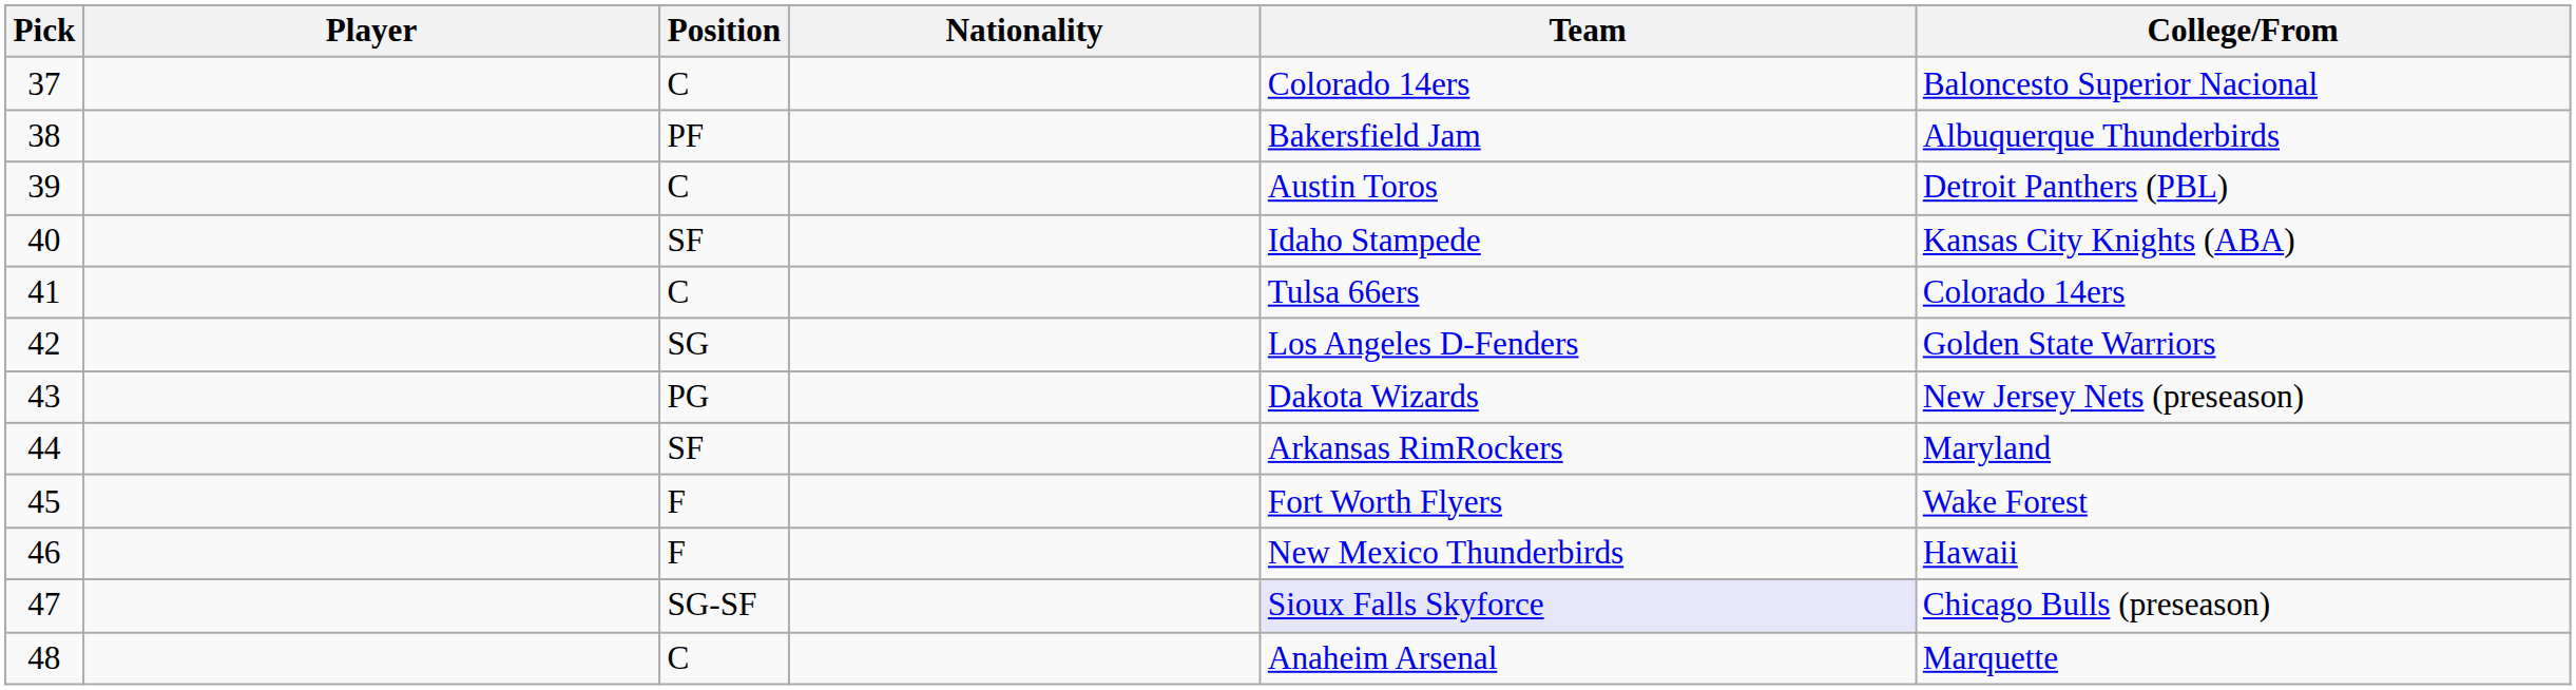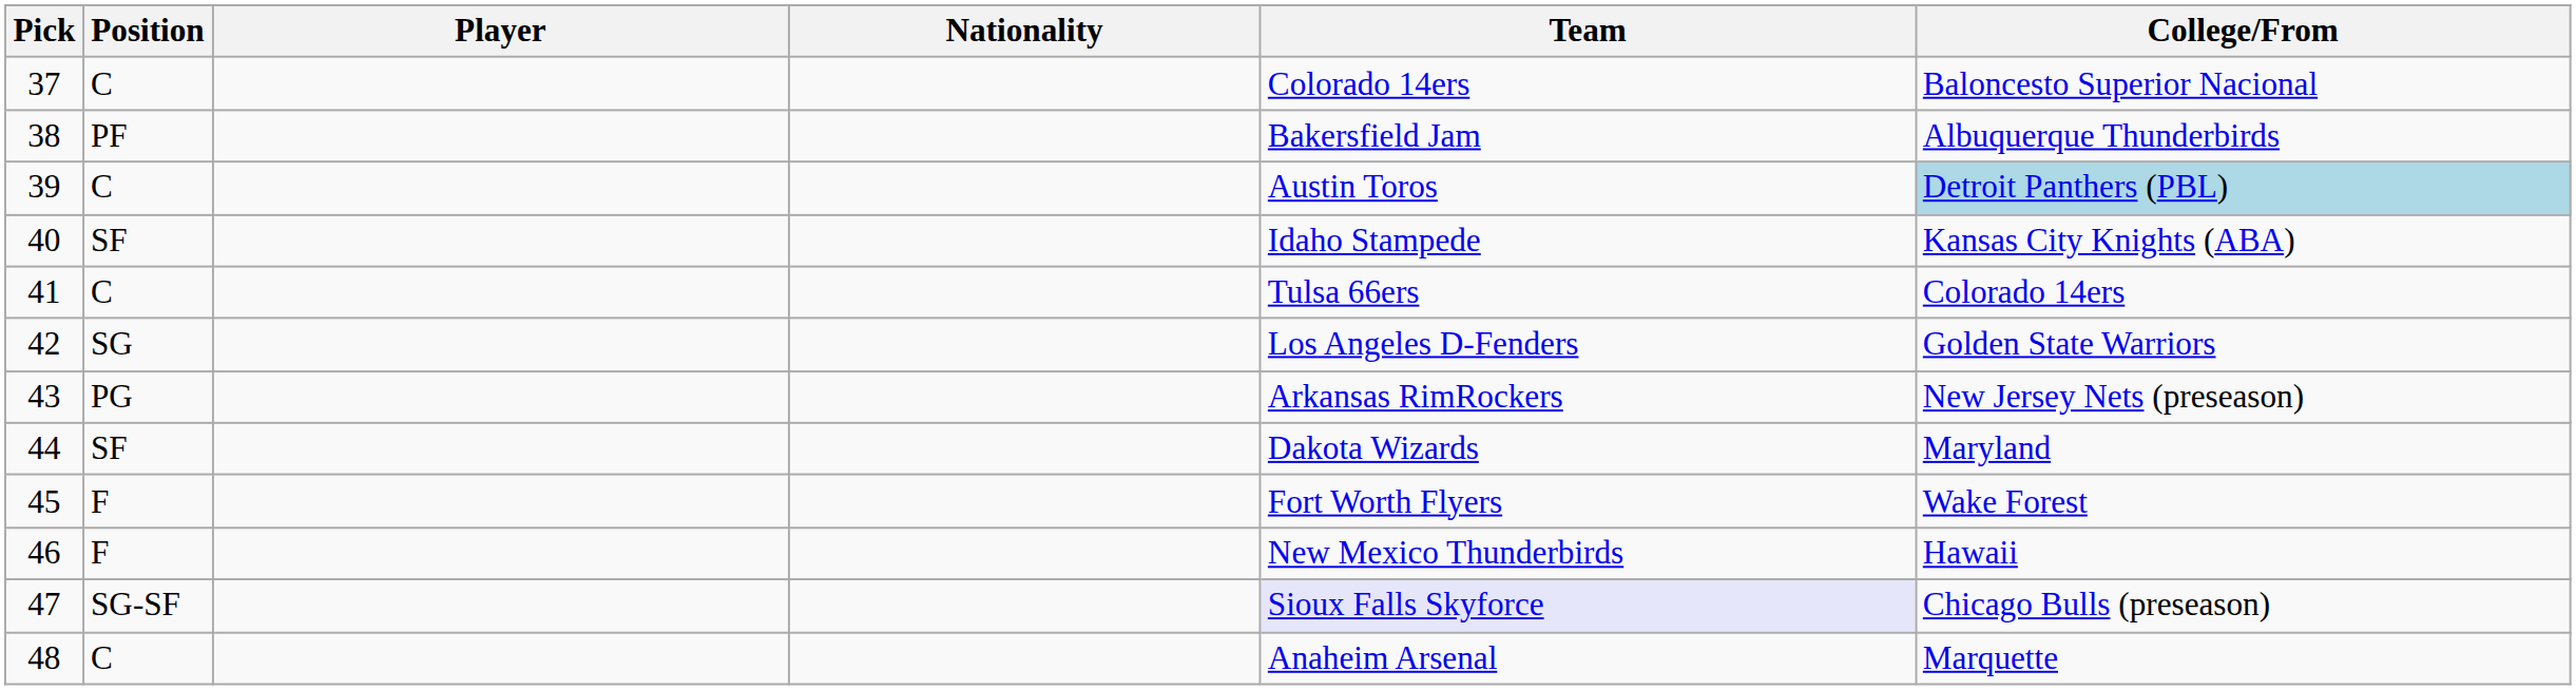 <table class="wikitable sortable">
 <tr>
 <th width="1%">Pick</th>
+<th width="1%">Position</th>
 <th width="22%">Player</th>
-<th width="1%">Position</th>
 <th width="18%">Nationality</th>
 <th width="25%">Team</th>
 <th width="25%">College/From</th>
 </tr>
 <tr>
 <td align=center>37</td>
+<td>C</td>
 <td></td>
-<td>C</td>
 <td><br></td>
 <td><a href='#'>Colorado 14ers</a></td>
 <td><a href='#'>Baloncesto Superior Nacional</a></td>
 </tr>
 <tr>
 <td align=center>38</td>
+<td>PF</td>
 <td></td>
-<td>PF</td>
 <td></td>
 <td><a href='#'>Bakersfield Jam</a></td>
 <td><a href='#'>Albuquerque Thunderbirds</a></td>
 </tr>
 <tr>
 <td align=center>39</td>
-<td></td>
 <td>C</td>
 <td></td>
+<td></td>
 <td><a href='#'>Austin Toros</a></td>
-<td><a href='#'>Detroit Panthers</a> (<a href='#'>PBL</a>)</td>
+<td style="background: lightblue;"><a href='#'>Detroit Panthers</a> (<a href='#'>PBL</a>)</td>
 </tr>
 <tr>
 <td align=center>40</td>
+<td>SF</td>
 <td></td>
-<td>SF</td>
 <td></td>
 <td><a href='#'>Idaho Stampede</a></td>
 <td><a href='#'>Kansas City Knights</a> (<a href='#'>ABA</a>)</td>
 </tr>
 <tr>
 <td align=center>41</td>
+<td>C</td>
 <td></td>
-<td>C</td>
 <td></td>
 <td><a href='#'>Tulsa 66ers</a></td>
 <td><a href='#'>Colorado 14ers</a></td>
 </tr>
 <tr>
 <td align=center>42</td>
+<td>SG</td>
 <td></td>
-<td>SG</td>
 <td></td>
 <td><a href='#'>Los Angeles D-Fenders</a></td>
 <td><a href='#'>Golden State Warriors</a></td>
 </tr>
 <tr>
 <td align=center>43</td>
-<td></td>
 <td>PG</td>
 <td></td>
-<td><a href='#'>Dakota Wizards</a></td>
+<td></td>
+<td><a href='#'>Arkansas RimRockers</a></td>
 <td><a href='#'>New Jersey Nets</a> (preseason)</td>
 </tr>
 <tr>
 <td align=center>44</td>
-<td></td>
 <td>SF</td>
 <td></td>
-<td><a href='#'>Arkansas RimRockers</a></td>
+<td></td>
+<td><a href='#'>Dakota Wizards</a></td>
 <td><a href='#'>Maryland</a></td>
 </tr>
 <tr>
 <td align=center>45</td>
+<td>F</td>
 <td></td>
-<td>F</td>
 <td></td>
 <td><a href='#'>Fort Worth Flyers</a></td>
 <td><a href='#'>Wake Forest</a></td>
 </tr>
 <tr>
 <td align=center>46</td>
+<td>F</td>
 <td></td>
-<td>F</td>
 <td></td>
 <td><a href='#'>New Mexico Thunderbirds</a></td>
 <td><a href='#'>Hawaii</a></td>
 </tr>
 <tr>
 <td align=center>47</td>
+<td>SG-SF</td>
 <td></td>
-<td>SG-SF</td>
 <td></td>
 <td style="background: lavender;"><a href='#'>Sioux Falls Skyforce</a></td>
 <td><a href='#'>Chicago Bulls</a> (preseason)</td>
 </tr>
 <tr>
 <td align=center>48</td>
+<td>C</td>
 <td></td>
-<td>C</td>
 <td></td>
 <td><a href='#'>Anaheim Arsenal</a></td>
 <td><a href='#'>Marquette</a></td>
 </tr>
 </table>
